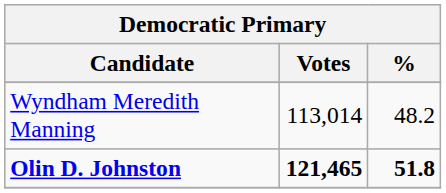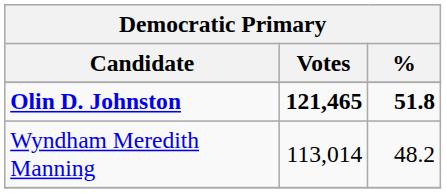 <table class="wikitable" style="background: #f9f9f9; font-size: 95%;">
 <tr style="background-color:#E9E9E9">
 <th colspan="3">Democratic Primary</th>
 </tr>
 <tr style="background-color:#E9E9E9">
 <th colspan="1" style="width: 170px">Candidate</th>
 <th style="width: 50px">Votes</th>
 <th style="width: 40px">%</th>
 </tr>
 <tr>
 </tr>
 <tr>
+<td><strong><a href='#'>Olin D. Johnston</a></strong></td>
+<td align="right"><strong>121,465</strong></td>
+<td align="right"><strong>51.8</strong></td>
+</tr>
+<tr>
 <td><a href='#'>Wyndham Meredith Manning</a></td>
 <td align="right">113,014</td>
 <td align="right">48.2</td>
 </tr>
 <tr>
-<td><strong><a href='#'>Olin D. Johnston</a></strong></td>
-<td align="right"><strong>121,465</strong></td>
-<td align="right"><strong>51.8</strong></td>
-</tr>
-<tr>
 </tr>
 </table>
